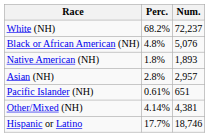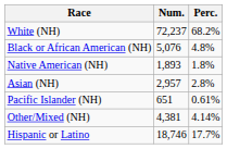 <table class="wikitable">
 <tr>
 <th>Race</th>
+<th>Num.</th>
 <th>Perc.</th>
-<th>Num.</th>
 </tr>
 <tr>
 <td><a href='#'>White</a> (NH)</td>
+<td>72,237</td>
 <td>68.2%</td>
-<td>72,237</td>
 </tr>
 <tr>
 <td><a href='#'>Black or African American</a> (NH)</td>
+<td>5,076</td>
 <td>4.8%</td>
-<td>5,076</td>
 </tr>
 <tr>
 <td><a href='#'>Native American</a> (NH)</td>
+<td>1,893</td>
 <td>1.8%</td>
-<td>1,893</td>
 </tr>
 <tr>
 <td><a href='#'>Asian</a> (NH)</td>
+<td>2,957</td>
 <td>2.8%</td>
-<td>2,957</td>
 </tr>
 <tr>
 <td><a href='#'>Pacific Islander</a> (NH)</td>
+<td>651</td>
 <td>0.61%</td>
-<td>651</td>
 </tr>
 <tr>
 <td><a href='#'>Other/Mixed</a> (NH)</td>
+<td>4,381</td>
 <td>4.14%</td>
-<td>4,381</td>
 </tr>
 <tr>
 <td><a href='#'>Hispanic</a> or <a href='#'>Latino</a></td>
+<td>18,746</td>
 <td>17.7%</td>
-<td>18,746</td>
 </tr>
 </table>
